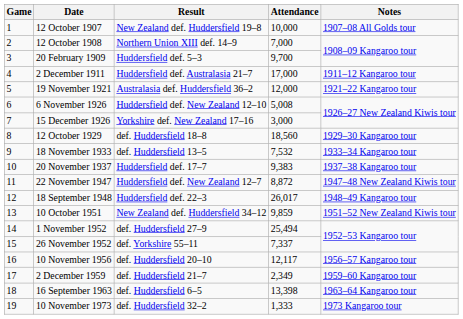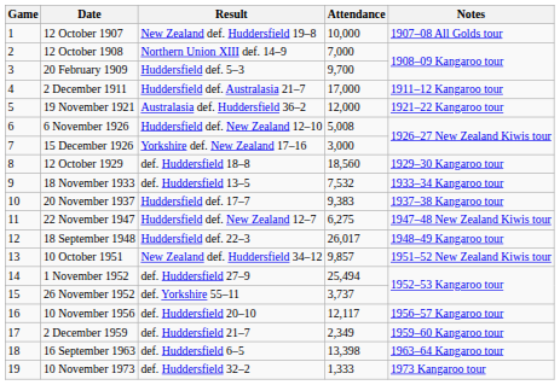 <table class="wikitable">
 <tr>
 <th>Game</th>
 <th>Date</th>
 <th>Result</th>
 <th>Attendance</th>
 <th>Notes</th>
 </tr>
 <tr>
 <td>1</td>
 <td>12 October 1907</td>
 <td> <a href='#'>New Zealand</a> def.  <a href='#'>Huddersfield</a> 19–8</td>
 <td>10,000</td>
 <td><a href='#'>1907–08 All Golds tour</a></td>
 </tr>
 <tr>
 <td>2</td>
 <td>12 October 1908</td>
 <td> <a href='#'>Northern Union XIII</a> def.   14–9</td>
 <td>7,000</td>
 <td rowspan=2><a href='#'>1908–09 Kangaroo tour</a></td>
 </tr>
 <tr>
 <td>3</td>
 <td>20 February 1909</td>
 <td> <a href='#'>Huddersfield</a> def.   5–3</td>
 <td>9,700</td>
 </tr>
 <tr>
 <td>4</td>
 <td>2 December 1911</td>
 <td> <a href='#'>Huddersfield</a> def.  <a href='#'>Australasia</a> 21–7</td>
 <td>17,000</td>
 <td><a href='#'>1911–12 Kangaroo tour</a></td>
 </tr>
 <tr>
 <td>5</td>
 <td>19 November 1921</td>
 <td> <a href='#'>Australasia</a> def.  <a href='#'>Huddersfield</a> 36–2</td>
 <td>12,000</td>
 <td><a href='#'>1921–22 Kangaroo tour</a></td>
 </tr>
 <tr>
 <td>6</td>
 <td>6 November 1926</td>
 <td> <a href='#'>Huddersfield</a> def.  <a href='#'>New Zealand</a> 12–10</td>
 <td>5,008</td>
 <td rowspan=2><a href='#'>1926–27 New Zealand Kiwis tour</a></td>
 </tr>
 <tr>
 <td>7</td>
 <td>15 December 1926</td>
 <td> <a href='#'>Yorkshire</a> def.  <a href='#'>New Zealand</a> 17–16</td>
 <td>3,000</td>
 </tr>
 <tr>
 <td>8</td>
 <td>12 October 1929</td>
 <td>  def.  <a href='#'>Huddersfield</a> 18–8</td>
 <td>18,560</td>
 <td><a href='#'>1929–30 Kangaroo tour</a></td>
 </tr>
 <tr>
 <td>9</td>
 <td>18 November 1933</td>
 <td>  def.  <a href='#'>Huddersfield</a> 13–5</td>
 <td>7,532</td>
 <td><a href='#'>1933–34 Kangaroo tour</a></td>
 </tr>
 <tr>
 <td>10</td>
 <td>20 November 1937</td>
 <td> <a href='#'>Huddersfield</a> def.   17–7</td>
 <td>9,383</td>
 <td><a href='#'>1937–38 Kangaroo tour</a></td>
 </tr>
 <tr>
 <td>11</td>
 <td>22 November 1947</td>
 <td> <a href='#'>Huddersfield</a> def.  <a href='#'>New Zealand</a> 12–7</td>
-<td>8,872</td>
+<td>6,275</td>
 <td><a href='#'>1947–48 New Zealand Kiwis tour</a></td>
 </tr>
 <tr>
 <td>12</td>
 <td>18 September 1948</td>
 <td> <a href='#'>Huddersfield</a> def.   22–3</td>
 <td>26,017</td>
 <td><a href='#'>1948–49 Kangaroo tour</a></td>
 </tr>
 <tr>
 <td>13</td>
 <td>10 October 1951</td>
 <td> <a href='#'>New Zealand</a> def.  <a href='#'>Huddersfield</a> 34–12</td>
-<td>9,859</td>
+<td>9,857</td>
 <td><a href='#'>1951–52 New Zealand Kiwis tour</a></td>
 </tr>
 <tr>
 <td>14</td>
 <td>1 November 1952</td>
 <td>  def.  <a href='#'>Huddersfield</a> 27–9</td>
 <td>25,494</td>
 <td rowspan=2><a href='#'>1952–53 Kangaroo tour</a></td>
 </tr>
 <tr>
 <td>15</td>
 <td>26 November 1952</td>
 <td>  def.  <a href='#'>Yorkshire</a> 55–11</td>
-<td>7,337</td>
+<td>3,737</td>
 </tr>
 <tr>
 <td>16</td>
 <td>10 November 1956</td>
 <td>  def.  <a href='#'>Huddersfield</a> 20–10</td>
 <td>12,117</td>
 <td><a href='#'>1956–57 Kangaroo tour</a></td>
 </tr>
 <tr>
 <td>17</td>
 <td>2 December 1959</td>
 <td>  def.  <a href='#'>Huddersfield</a> 21–7</td>
 <td>2,349</td>
 <td><a href='#'>1959–60 Kangaroo tour</a></td>
 </tr>
 <tr>
 <td>18</td>
 <td>16 September 1963</td>
 <td>  def.  <a href='#'>Huddersfield</a> 6–5</td>
 <td>13,398</td>
 <td><a href='#'>1963–64 Kangaroo tour</a></td>
 </tr>
 <tr>
 <td>19</td>
 <td>10 November 1973</td>
 <td>  def.  <a href='#'>Huddersfield</a> 32–2</td>
 <td>1,333</td>
 <td><a href='#'>1973 Kangaroo tour</a></td>
 </tr>
 </table>
